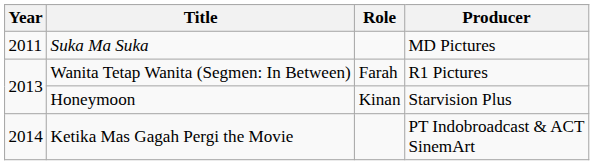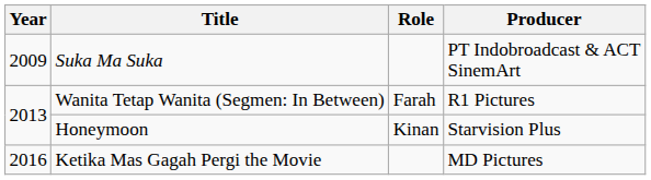 <table class="wikitable sortable">
 <tr>
 <th>Year</th>
 <th>Title</th>
 <th>Role</th>
 <th>Producer</th>
 </tr>
 <tr>
-<td>2011</td>
+<td>2009</td>
 <td><em>Suka Ma Suka</em></td>
 <td></td>
-<td>MD Pictures</td>
+<td>PT Indobroadcast & ACT<br>SinemArt</td>
 </tr>
 <tr>
 <td rowspan="2">2013</td>
 <td>Wanita Tetap Wanita (Segmen: In Between)<em></td>
 <td>Farah</td>
 <td>R1 Pictures</td>
 </tr>
 <tr>
 <td></em>Honeymoon<em></td>
 <td>Kinan</td>
 <td>Starvision Plus</td>
 </tr>
 <tr>
-<td>2014</td>
+<td>2016</td>
 <td></em>Ketika Mas Gagah Pergi the Movie<em></td>
 <td></td>
-<td>PT Indobroadcast & ACT<br>SinemArt</td>
+<td>MD Pictures</td>
 </tr>
 </table>
